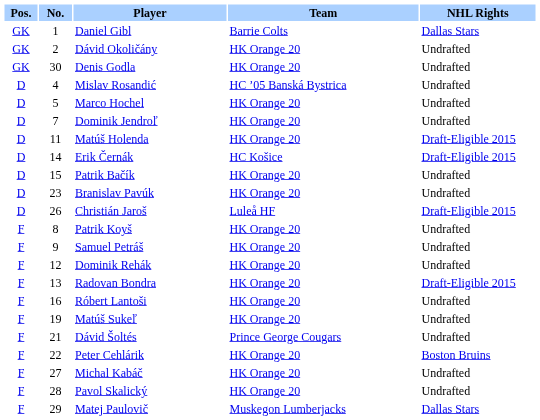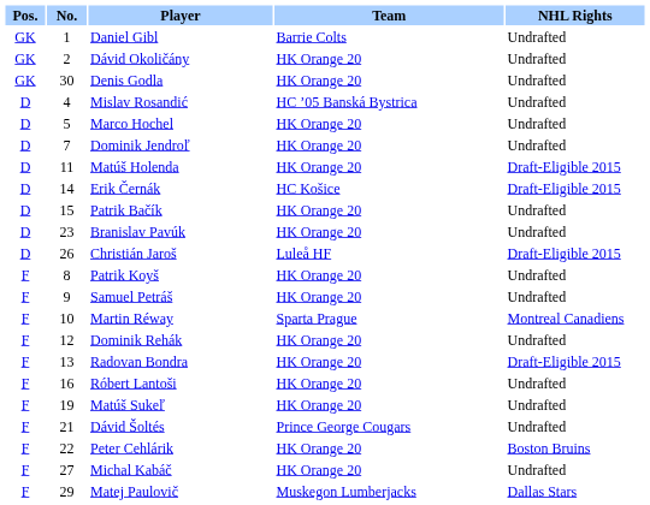 <table border="0" cellspacing="2" cellpadding="2">
 <tr bgcolor=AAD0FF>
 <th width=40>Pos.</th>
 <th width=40>No.</th>
 <th width=200>Player</th>
 <th width=250>Team</th>
 <th width=150>NHL Rights</th>
 </tr>
 <tr>
 <td style="text-align:center;"><a href='#'>GK</a></td>
 <td style="text-align:center;">1</td>
 <td><a href='#'>Daniel Gibl</a></td>
 <td> <a href='#'>Barrie Colts</a></td>
-<td><a href='#'>Dallas Stars</a></td>
+<td>Undrafted</td>
 </tr>
 <tr>
 <td style="text-align:center;"><a href='#'>GK</a></td>
 <td style="text-align:center;">2</td>
 <td><a href='#'>Dávid Okoličány</a></td>
 <td> <a href='#'>HK Orange 20</a></td>
 <td>Undrafted</td>
 </tr>
 <tr>
 <td style="text-align:center;"><a href='#'>GK</a></td>
 <td style="text-align:center;">30</td>
 <td><a href='#'>Denis Godla</a></td>
 <td> <a href='#'>HK Orange 20</a></td>
 <td>Undrafted</td>
 </tr>
 <tr>
 <td style="text-align:center;"><a href='#'>D</a></td>
 <td style="text-align:center;">4</td>
 <td><a href='#'>Mislav Rosandić</a></td>
 <td> <a href='#'>HC ’05 Banská Bystrica</a></td>
 <td>Undrafted</td>
 </tr>
 <tr>
 <td style="text-align:center;"><a href='#'>D</a></td>
 <td style="text-align:center;">5</td>
 <td><a href='#'>Marco Hochel</a></td>
 <td> <a href='#'>HK Orange 20</a></td>
 <td>Undrafted</td>
 </tr>
 <tr>
 <td style="text-align:center;"><a href='#'>D</a></td>
 <td style="text-align:center;">7</td>
 <td><a href='#'>Dominik Jendroľ</a></td>
 <td> <a href='#'>HK Orange 20</a></td>
 <td>Undrafted</td>
 </tr>
 <tr>
 <td style="text-align:center;"><a href='#'>D</a></td>
 <td style="text-align:center;">11</td>
 <td><a href='#'>Matúš Holenda</a></td>
 <td> <a href='#'>HK Orange 20</a></td>
 <td><a href='#'>Draft-Eligible 2015</a></td>
 </tr>
 <tr>
 <td style="text-align:center;"><a href='#'>D</a></td>
 <td style="text-align:center;">14</td>
 <td><a href='#'>Erik Černák</a></td>
 <td> <a href='#'>HC Košice</a></td>
 <td><a href='#'>Draft-Eligible 2015</a></td>
 </tr>
 <tr>
 <td style="text-align:center;"><a href='#'>D</a></td>
 <td style="text-align:center;">15</td>
 <td><a href='#'>Patrik Bačík</a></td>
 <td> <a href='#'>HK Orange 20</a></td>
 <td>Undrafted</td>
 </tr>
 <tr>
 <td style="text-align:center;"><a href='#'>D</a></td>
 <td style="text-align:center;">23</td>
 <td><a href='#'>Branislav Pavúk</a></td>
 <td> <a href='#'>HK Orange 20</a></td>
 <td>Undrafted</td>
 </tr>
 <tr>
 <td style="text-align:center;"><a href='#'>D</a></td>
 <td style="text-align:center;">26</td>
 <td><a href='#'>Christián Jaroš</a></td>
 <td> <a href='#'>Luleå HF</a></td>
 <td><a href='#'>Draft-Eligible 2015</a></td>
 </tr>
 <tr>
 <td style="text-align:center;"><a href='#'>F</a></td>
 <td style="text-align:center;">8</td>
 <td><a href='#'>Patrik Koyš</a></td>
 <td> <a href='#'>HK Orange 20</a></td>
 <td>Undrafted</td>
 </tr>
 <tr>
 <td style="text-align:center;"><a href='#'>F</a></td>
 <td style="text-align:center;">9</td>
 <td><a href='#'>Samuel Petráš</a></td>
 <td> <a href='#'>HK Orange 20</a></td>
 <td>Undrafted</td>
 </tr>
 <tr>
 <td style="text-align:center;"><a href='#'>F</a></td>
+<td style="text-align:center;">10</td>
+<td><a href='#'>Martin Réway</a></td>
+<td> <a href='#'>Sparta Prague</a></td>
+<td><a href='#'>Montreal Canadiens</a></td>
+</tr>
+<tr>
+<td style="text-align:center;"><a href='#'>F</a></td>
 <td style="text-align:center;">12</td>
 <td><a href='#'>Dominik Rehák</a></td>
 <td> <a href='#'>HK Orange 20</a></td>
 <td>Undrafted</td>
 </tr>
 <tr>
 <td style="text-align:center;"><a href='#'>F</a></td>
 <td style="text-align:center;">13</td>
 <td><a href='#'>Radovan Bondra</a></td>
 <td> <a href='#'>HK Orange 20</a></td>
 <td><a href='#'>Draft-Eligible 2015</a></td>
 </tr>
 <tr>
 <td style="text-align:center;"><a href='#'>F</a></td>
 <td style="text-align:center;">16</td>
 <td><a href='#'>Róbert Lantoši</a></td>
 <td> <a href='#'>HK Orange 20</a></td>
 <td>Undrafted</td>
 </tr>
 <tr>
 <td style="text-align:center;"><a href='#'>F</a></td>
 <td style="text-align:center;">19</td>
 <td><a href='#'>Matúš Sukeľ</a></td>
 <td> <a href='#'>HK Orange 20</a></td>
 <td>Undrafted</td>
 </tr>
 <tr>
 <td style="text-align:center;"><a href='#'>F</a></td>
 <td style="text-align:center;">21</td>
 <td><a href='#'>Dávid Šoltés</a></td>
 <td> <a href='#'>Prince George Cougars</a></td>
 <td>Undrafted</td>
 </tr>
 <tr>
 <td style="text-align:center;"><a href='#'>F</a></td>
 <td style="text-align:center;">22</td>
 <td><a href='#'>Peter Cehlárik</a></td>
 <td> <a href='#'>HK Orange 20</a></td>
 <td><a href='#'>Boston Bruins</a></td>
 </tr>
 <tr>
 <td style="text-align:center;"><a href='#'>F</a></td>
 <td style="text-align:center;">27</td>
 <td><a href='#'>Michal Kabáč</a></td>
 <td> <a href='#'>HK Orange 20</a></td>
 <td>Undrafted</td>
 </tr>
 <tr>
 <td style="text-align:center;"><a href='#'>F</a></td>
-<td style="text-align:center;">28</td>
-<td><a href='#'>Pavol Skalický</a></td>
-<td> <a href='#'>HK Orange 20</a></td>
-<td>Undrafted</td>
-</tr>
-<tr>
-<td style="text-align:center;"><a href='#'>F</a></td>
 <td style="text-align:center;">29</td>
 <td><a href='#'>Matej Paulovič</a></td>
 <td> <a href='#'>Muskegon Lumberjacks</a></td>
 <td><a href='#'>Dallas Stars</a></td>
 </tr>
 </table>
